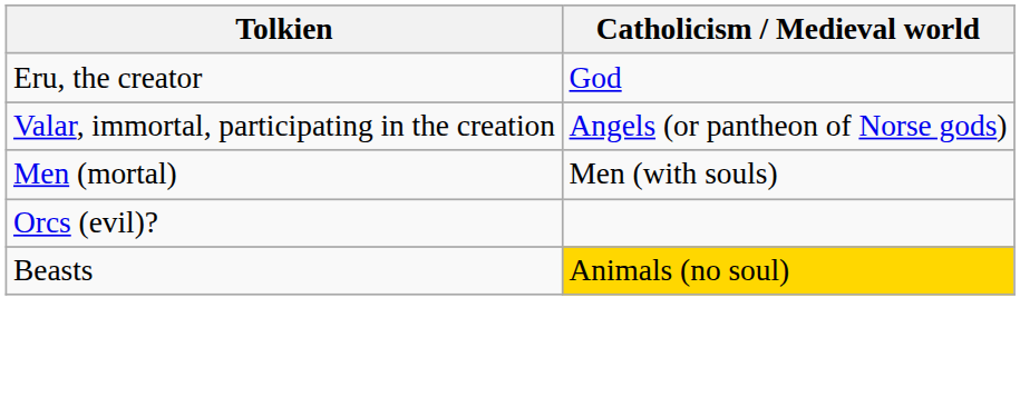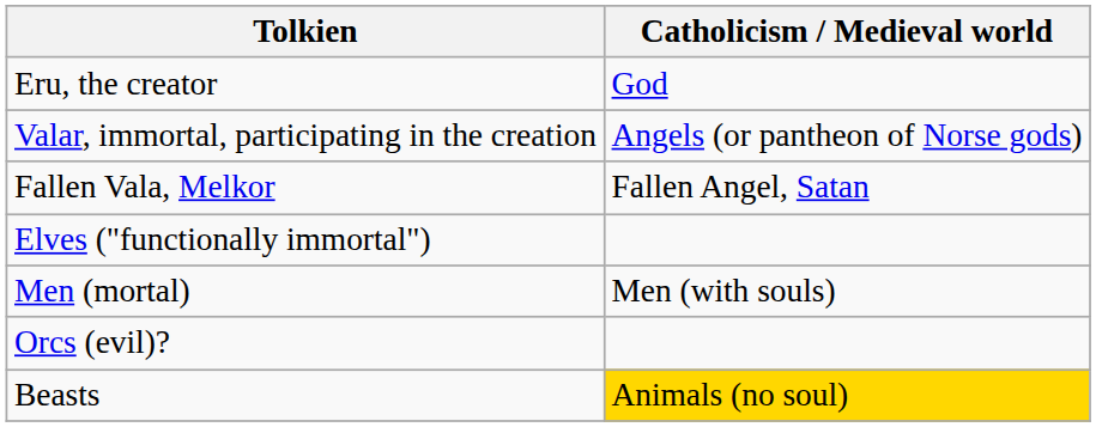 <table class="wikitable" style="margin-left: auto; margin-right: auto; border: none;">
 <tr>
 <th>Tolkien</th>
 <th>Catholicism / Medieval world</th>
 </tr>
 <tr>
 <td>Eru, the creator</td>
 <td><a href='#'>God</a></td>
 </tr>
 <tr>
 <td><a href='#'>Valar</a>, immortal, participating in the creation</td>
 <td><a href='#'>Angels</a> (or pantheon of <a href='#'>Norse gods</a>)</td>
 </tr>
 <tr>
+<td>Fallen Vala, <a href='#'>Melkor</a></td>
+<td>Fallen Angel, <a href='#'>Satan</a></td>
+</tr>
+<tr>
+<td><a href='#'>Elves</a> ("functionally immortal")</td>
+<td></td>
+</tr>
+<tr>
 <td><a href='#'>Men</a> (mortal)</td>
 <td>Men (with souls)</td>
 </tr>
 <tr>
 <td><a href='#'>Orcs</a> (evil)?</td>
 <td></td>
 </tr>
 <tr>
 <td>Beasts</td>
 <td style="background: gold;">Animals (no soul)</td>
 </tr>
 </table>
